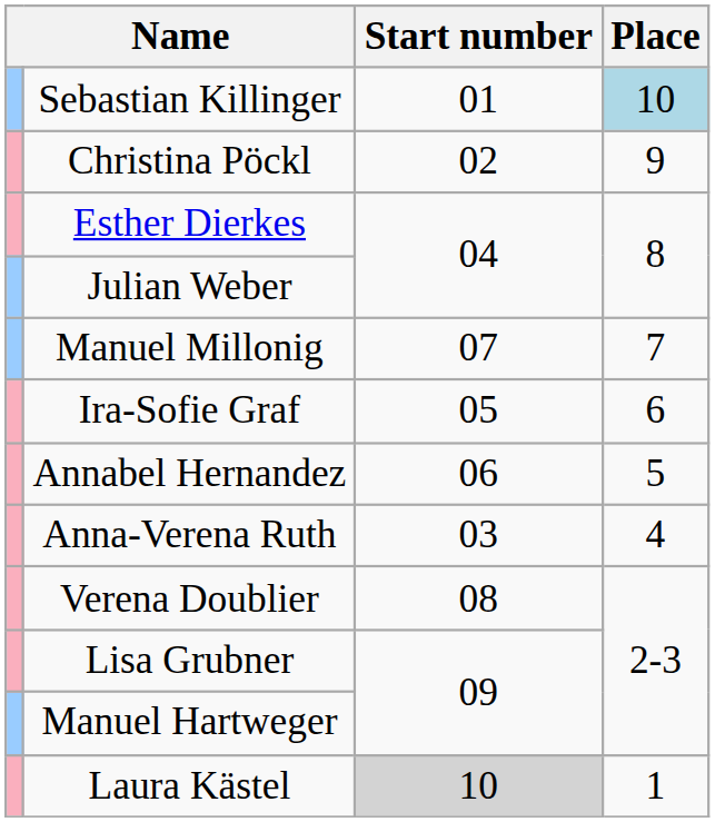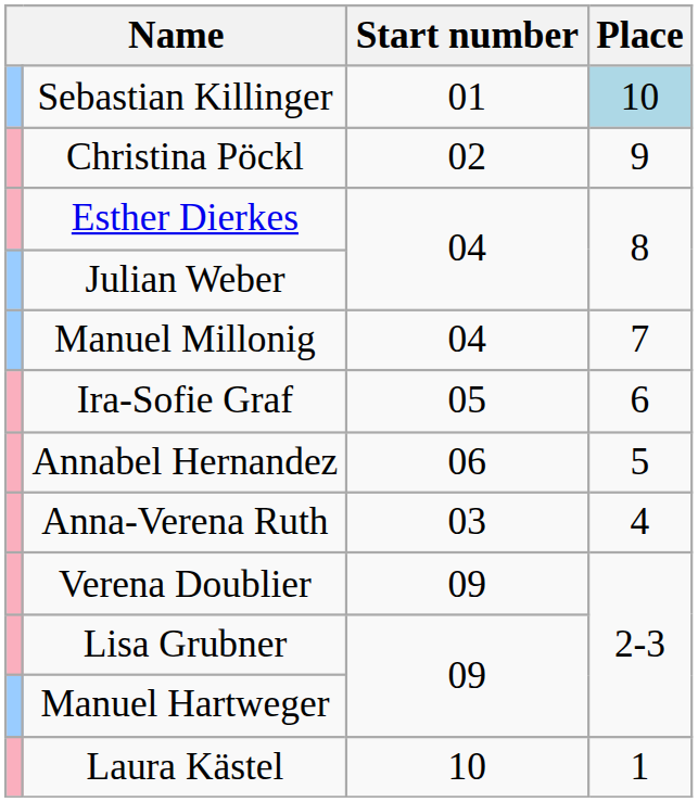 <table class="wikitable sortable" style="text-align:center">
 <tr>
 <th colspan=2>Name</th>
 <th>Start number</th>
 <th>Place</th>
 </tr>
 <tr>
 <td style="background:#9cf;"></td>
 <td>Sebastian Killinger</td>
 <td>01</td>
 <td style="background: lightblue;">10</td>
 </tr>
 <tr>
 <td style="background:#faafbe"></td>
 <td>Christina Pöckl</td>
 <td>02</td>
 <td>9</td>
 </tr>
 <tr>
 <td style="background:#faafbe"></td>
 <td><a href='#'>Esther Dierkes</a></td>
 <td rowspan=2>04</td>
 <td rowspan=2>8</td>
 </tr>
 <tr>
 <td style="background:#9cf;"></td>
 <td>Julian Weber</td>
 </tr>
 <tr>
 <td style="background:#9cf;"></td>
 <td>Manuel Millonig</td>
-<td>07</td>
+<td>04</td>
 <td>7</td>
 </tr>
 <tr>
 <td style="background:#faafbe"></td>
 <td>Ira-Sofie Graf</td>
 <td>05</td>
 <td>6</td>
 </tr>
 <tr>
 <td style="background:#faafbe"></td>
 <td>Annabel Hernandez</td>
 <td>06</td>
 <td>5</td>
 </tr>
 <tr>
 <td style="background:#faafbe"></td>
 <td>Anna-Verena Ruth</td>
 <td>03</td>
 <td>4</td>
 </tr>
 <tr>
 <td style="background:#faafbe"></td>
 <td>Verena Doublier</td>
-<td>08</td>
+<td>09</td>
 <td rowspan="3">2-3</td>
 </tr>
 <tr>
 <td style="background:#faafbe"></td>
 <td>Lisa Grubner</td>
 <td rowspan=2>09</td>
 </tr>
 <tr>
 <td style="background:#9cf;"></td>
 <td>Manuel Hartweger</td>
 </tr>
 <tr>
 <td style="background:#faafbe"></td>
 <td>Laura Kästel</td>
-<td style="background: lightgrey;">10</td>
+<td>10</td>
 <td>1</td>
 </tr>
 </table>
